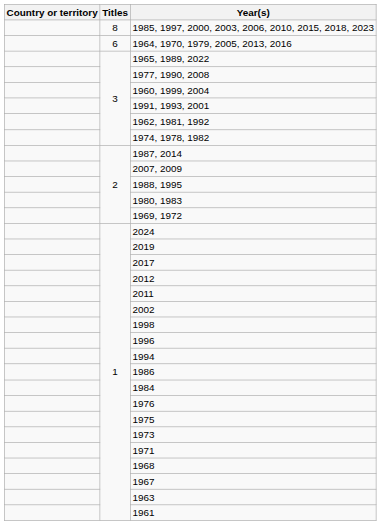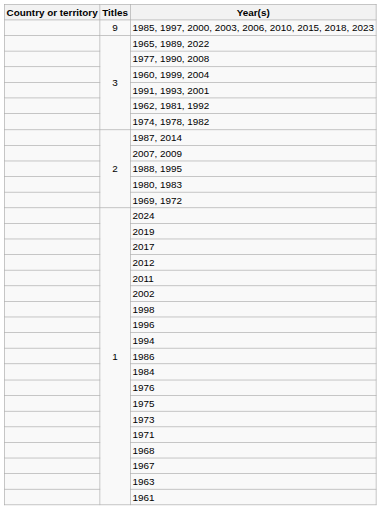 <table class="wikitable sortable" style="font-size: 95%;">
 <tr>
 <th>Country or territory</th>
 <th>Titles</th>
 <th>Year(s)</th>
 </tr>
 <tr>
 <td></td>
-<td rowspan="1" style="text-align:center;">8</td>
+<td rowspan="1" style="text-align:center;">9</td>
 <td>1985, 1997, 2000, 2003, 2006, 2010, 2015, 2018, 2023</td>
-</tr>
-<tr>
-<td></td>
-<td rowspan="1" style="text-align:center;">6</td>
-<td>1964, 1970, 1979, 2005, 2013, 2016</td>
 </tr>
 <tr>
 <td></td>
 <td rowspan="6" style="text-align:center;">3</td>
 <td>1965, 1989, 2022</td>
 </tr>
 <tr>
 <td></td>
 <td>1977, 1990, 2008</td>
 </tr>
 <tr>
 <td></td>
 <td>1960, 1999, 2004</td>
 </tr>
 <tr>
 <td></td>
 <td>1991, 1993, 2001</td>
 </tr>
 <tr>
 <td></td>
 <td>1962, 1981, 1992</td>
 </tr>
 <tr>
 <td></td>
 <td>1974, 1978, 1982</td>
 </tr>
 <tr>
 <td></td>
 <td rowspan="5" style="text-align:center;">2</td>
 <td>1987, 2014</td>
 </tr>
 <tr>
 <td></td>
 <td>2007, 2009</td>
 </tr>
 <tr>
 <td></td>
 <td>1988, 1995</td>
 </tr>
 <tr>
 <td></td>
 <td>1980, 1983</td>
 </tr>
 <tr>
 <td></td>
 <td>1969, 1972</td>
 </tr>
 <tr>
 <td></td>
 <td rowspan="19" style="text-align:center;">1</td>
 <td>2024</td>
 </tr>
 <tr>
 <td></td>
 <td>2019</td>
 </tr>
 <tr>
 <td></td>
 <td>2017</td>
 </tr>
 <tr>
 <td></td>
 <td>2012</td>
 </tr>
 <tr>
 <td></td>
 <td>2011</td>
 </tr>
 <tr>
 <td></td>
 <td>2002</td>
 </tr>
 <tr>
 <td></td>
 <td>1998</td>
 </tr>
 <tr>
 <td></td>
 <td>1996</td>
 </tr>
 <tr>
 <td></td>
 <td>1994</td>
 </tr>
 <tr>
 <td></td>
 <td>1986</td>
 </tr>
 <tr>
 <td></td>
 <td>1984</td>
 </tr>
 <tr>
 <td></td>
 <td>1976</td>
 </tr>
 <tr>
 <td></td>
 <td>1975</td>
 </tr>
 <tr>
 <td></td>
 <td>1973</td>
 </tr>
 <tr>
 <td></td>
 <td>1971</td>
 </tr>
 <tr>
 <td></td>
 <td>1968</td>
 </tr>
 <tr>
 <td></td>
 <td>1967</td>
 </tr>
 <tr>
 <td></td>
 <td>1963</td>
 </tr>
 <tr>
 <td></td>
 <td>1961</td>
 </tr>
 </table>
